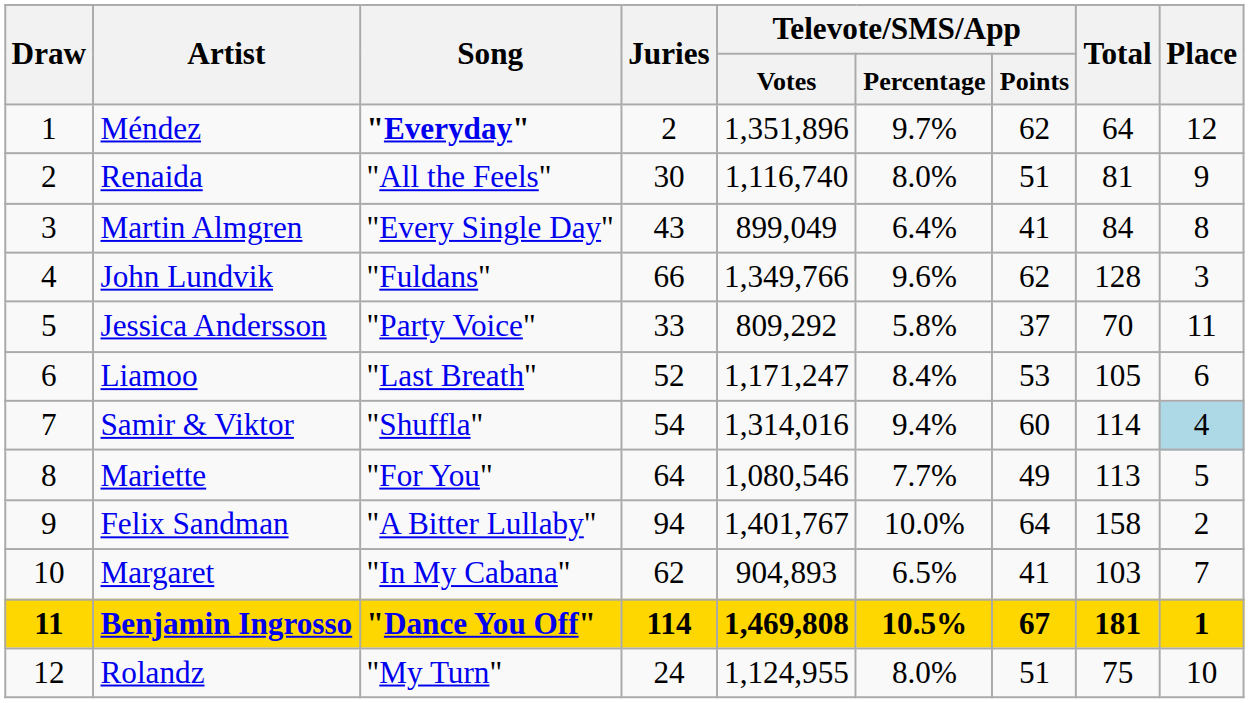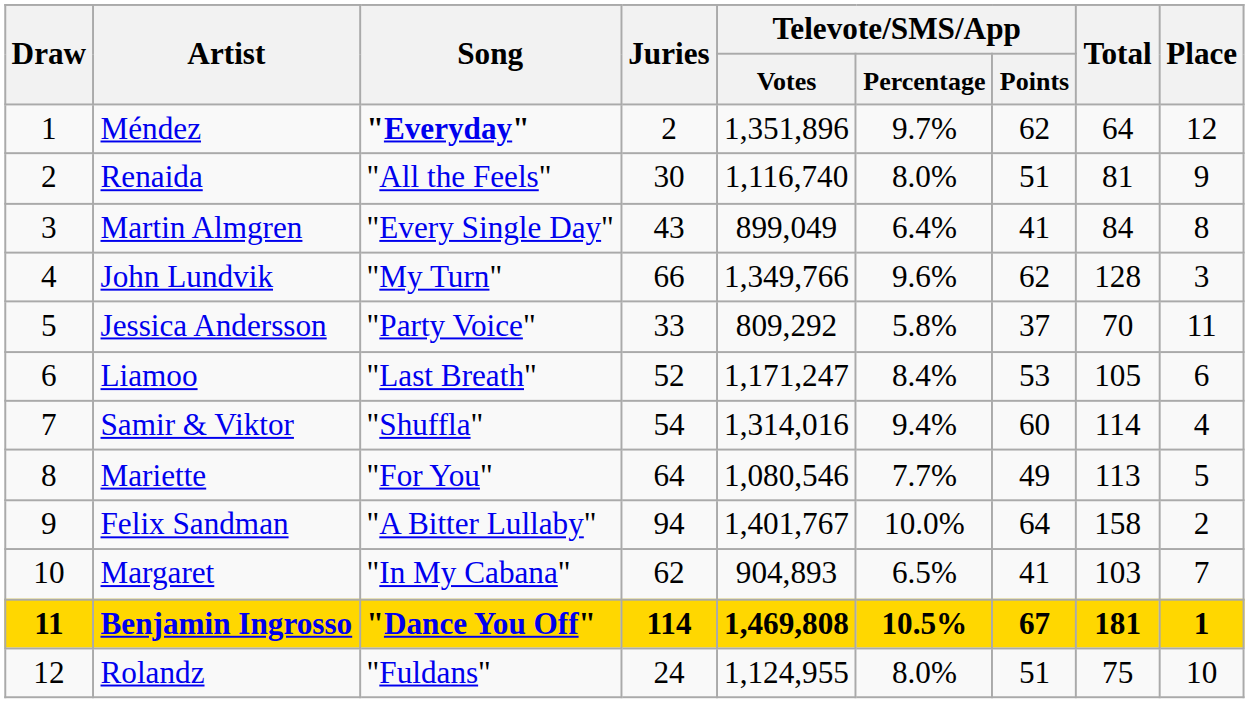 <table class="sortable wikitable" style="margin: 1em auto 1em auto; text-align:center;">
 <tr>
 <th rowspan="2">Draw</th>
 <th rowspan="2">Artist</th>
 <th rowspan="2">Song</th>
 <th rowspan="2">Juries</th>
 <th colspan="3">Televote/SMS/App</th>
 <th rowspan="2">Total</th>
 <th rowspan="2">Place</th>
 </tr>
 <tr>
 <th><small>Votes</small></th>
 <th><small>Percentage</small></th>
 <th><small>Points</small></th>
 </tr>
 <tr>
 <td>1</td>
 <td align="left"><a href='#'>Méndez</a></td>
 <td align="left"><strong>"<a href='#'>Everyday</a>"</strong></td>
 <td>2</td>
 <td>1,351,896</td>
 <td>9.7%</td>
 <td>62</td>
 <td>64</td>
 <td>12</td>
 </tr>
 <tr>
 <td>2</td>
 <td align="left"><a href='#'>Renaida</a></td>
 <td align="left">"<a href='#'>All the Feels</a>"</td>
 <td>30</td>
 <td>1,116,740</td>
 <td>8.0%</td>
 <td>51</td>
 <td>81</td>
 <td>9</td>
 </tr>
 <tr>
 <td>3</td>
 <td align="left"><a href='#'>Martin Almgren</a></td>
 <td align="left">"<a href='#'>Every Single Day</a>"</td>
 <td>43</td>
 <td>899,049</td>
 <td>6.4%</td>
 <td>41</td>
 <td>84</td>
 <td>8</td>
 </tr>
 <tr>
 <td>4</td>
 <td align="left"><a href='#'>John Lundvik</a></td>
-<td align="left">"<a href='#'>Fuldans</a>"</td>
+<td align="left">"<a href='#'>My Turn</a>"</td>
 <td>66</td>
 <td>1,349,766</td>
 <td>9.6%</td>
 <td>62</td>
 <td>128</td>
 <td>3</td>
 </tr>
 <tr>
 <td>5</td>
 <td align="left"><a href='#'>Jessica Andersson</a></td>
 <td align="left">"<a href='#'>Party Voice</a>"</td>
 <td>33</td>
 <td>809,292</td>
 <td>5.8%</td>
 <td>37</td>
 <td>70</td>
 <td>11</td>
 </tr>
 <tr>
 <td>6</td>
 <td align="left"><a href='#'>Liamoo</a></td>
 <td align="left">"<a href='#'>Last Breath</a>"</td>
 <td>52</td>
 <td>1,171,247</td>
 <td>8.4%</td>
 <td>53</td>
 <td>105</td>
 <td>6</td>
 </tr>
 <tr>
 <td>7</td>
 <td align="left"><a href='#'>Samir & Viktor</a></td>
 <td align="left">"<a href='#'>Shuffla</a>"</td>
 <td>54</td>
 <td>1,314,016</td>
 <td>9.4%</td>
 <td>60</td>
 <td>114</td>
-<td style="background: lightblue;">4</td>
+<td>4</td>
 </tr>
 <tr>
 <td>8</td>
 <td align="left"><a href='#'>Mariette</a></td>
 <td align="left">"<a href='#'>For You</a>"</td>
 <td>64</td>
 <td>1,080,546</td>
 <td>7.7%</td>
 <td>49</td>
 <td>113</td>
 <td>5</td>
 </tr>
 <tr>
 <td>9</td>
 <td align="left"><a href='#'>Felix Sandman</a></td>
 <td align="left">"<a href='#'>A Bitter Lullaby</a>"</td>
 <td>94</td>
 <td>1,401,767</td>
 <td>10.0%</td>
 <td>64</td>
 <td>158</td>
 <td>2</td>
 </tr>
 <tr>
 <td>10</td>
 <td align="left"><a href='#'>Margaret</a></td>
 <td align="left">"<a href='#'>In My Cabana</a>"</td>
 <td>62</td>
 <td>904,893</td>
 <td>6.5%</td>
 <td>41</td>
 <td>103</td>
 <td>7</td>
 </tr>
 <tr style="background:gold;">
 <td><strong>11</strong></td>
 <td align="left"><strong><a href='#'>Benjamin Ingrosso</a></strong></td>
 <td align="left"><strong>"<a href='#'>Dance You Off</a>"</strong></td>
 <td><strong>114</strong></td>
 <td><strong>1,469,808</strong></td>
 <td><strong>10.5%</strong></td>
 <td><strong>67</strong></td>
 <td><strong>181</strong></td>
 <td><strong>1</strong></td>
 </tr>
 <tr>
 <td>12</td>
 <td align="left"><a href='#'>Rolandz</a></td>
-<td align="left">"<a href='#'>My Turn</a>"</td>
+<td align="left">"<a href='#'>Fuldans</a>"</td>
 <td>24</td>
 <td>1,124,955</td>
 <td>8.0%</td>
 <td>51</td>
 <td>75</td>
 <td>10</td>
 </tr>
 </table>
